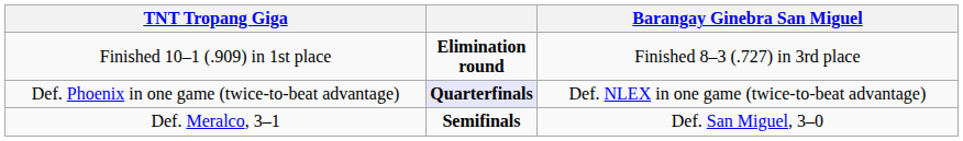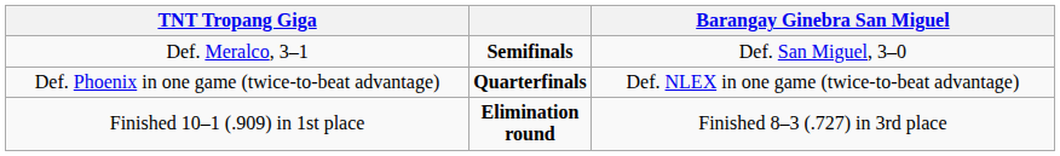 <table class=wikitable style="text-align:center">
 <tr>
 <th width=45%><a href='#'>TNT Tropang Giga</a></th>
 <th></th>
 <th width=45%><a href='#'>Barangay Ginebra San Miguel</a></th>
 </tr>
 <tr>
+<td>Def. <a href='#'>Meralco</a>, 3–1</td>
+<td><strong>Semifinals</strong></td>
+<td>Def. <a href='#'>San Miguel</a>, 3–0</td>
+</tr>
+<tr>
+<td>Def. <a href='#'>Phoenix</a> in one game (twice-to-beat advantage)</td>
+<td><strong>Quarterfinals</strong></td>
+<td>Def. <a href='#'>NLEX</a> in one game (twice-to-beat advantage)</td>
+</tr>
+<tr>
 <td>Finished 10–1 (.909) in 1st place</td>
 <td><strong>Elimination round</strong></td>
 <td>Finished 8–3 (.727) in 3rd place</td>
 </tr>
-<tr>
-<td>Def. <a href='#'>Phoenix</a> in one game (twice-to-beat advantage)</td>
-<td style="background: lavender;"><strong>Quarterfinals</strong></td>
-<td>Def. <a href='#'>NLEX</a> in one game (twice-to-beat advantage)</td>
-</tr>
-<tr>
-<td>Def. <a href='#'>Meralco</a>, 3–1</td>
-<td><strong>Semifinals</strong></td>
-<td>Def. <a href='#'>San Miguel</a>, 3–0</td>
-</tr>
 </table>
